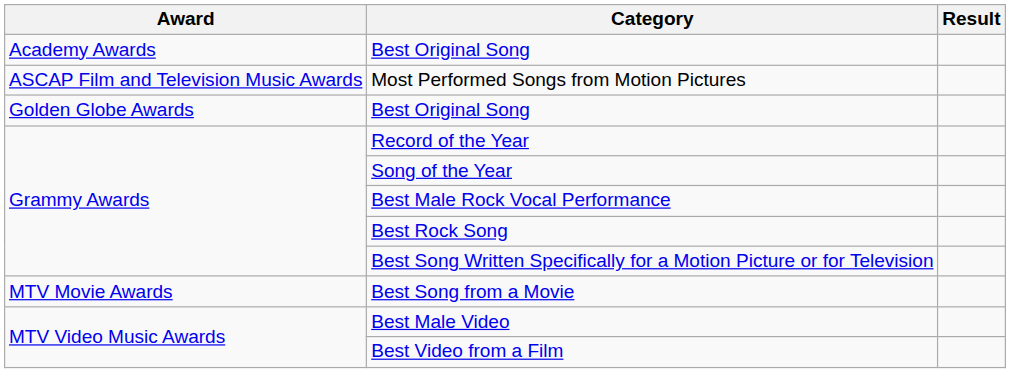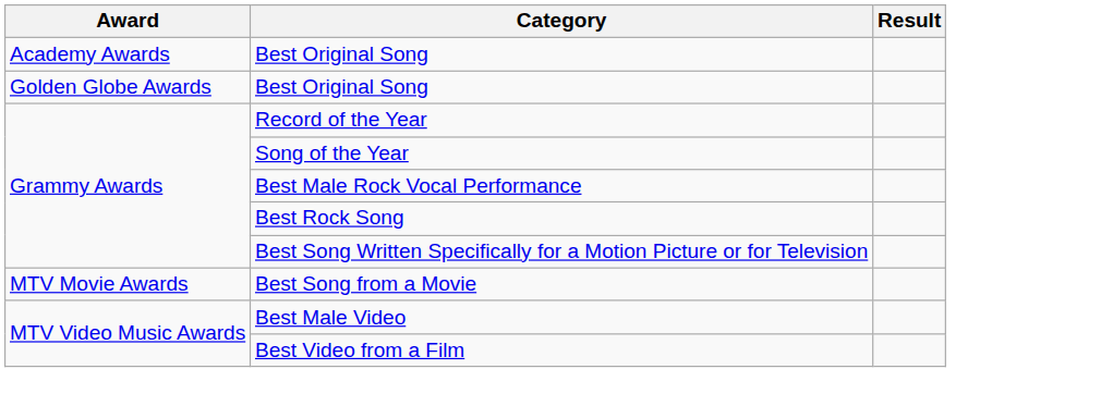 <table class="wikitable plainrowheaders">
 <tr>
 <th scope="col">Award</th>
 <th scope="col">Category</th>
 <th scope="col">Result</th>
 </tr>
 <tr>
 <td><a href='#'>Academy Awards</a></td>
 <td><a href='#'>Best Original Song</a></td>
-<td></td>
-</tr>
-<tr>
-<td><a href='#'>ASCAP Film and Television Music Awards</a></td>
-<td>Most Performed Songs from Motion Pictures</td>
 <td></td>
 </tr>
 <tr>
 <td><a href='#'>Golden Globe Awards</a></td>
 <td><a href='#'>Best Original Song</a></td>
 <td></td>
 </tr>
 <tr>
 <td rowspan="5"><a href='#'>Grammy Awards</a></td>
 <td><a href='#'>Record of the Year</a></td>
 <td></td>
 </tr>
 <tr>
 <td><a href='#'>Song of the Year</a></td>
 <td></td>
 </tr>
 <tr>
 <td><a href='#'>Best Male Rock Vocal Performance</a></td>
 <td></td>
 </tr>
 <tr>
 <td><a href='#'>Best Rock Song</a></td>
 <td></td>
 </tr>
 <tr>
 <td><a href='#'>Best Song Written Specifically for a Motion Picture or for Television</a></td>
 <td></td>
 </tr>
 <tr>
 <td><a href='#'>MTV Movie Awards</a></td>
 <td><a href='#'>Best Song from a Movie</a></td>
 <td></td>
 </tr>
 <tr>
 <td rowspan="2"><a href='#'>MTV Video Music Awards</a></td>
 <td><a href='#'>Best Male Video</a></td>
 <td></td>
 </tr>
 <tr>
 <td><a href='#'>Best Video from a Film</a></td>
 <td></td>
 </tr>
 </table>
